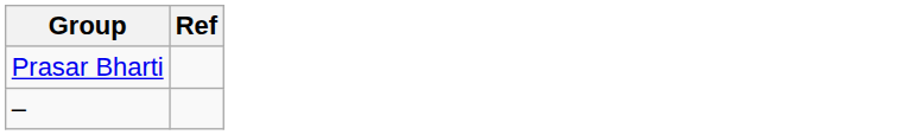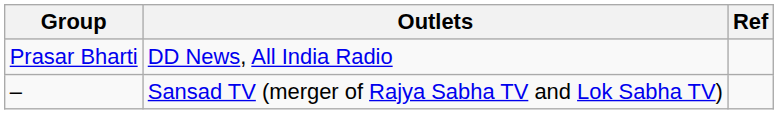 <table class="wikitable">
 <tr>
 <th>Group</th>
+<th>Outlets</th>
 <th>Ref</th>
 </tr>
 <tr>
 <td><a href='#'>Prasar Bharti</a></td>
+<td><a href='#'>DD News</a>, <a href='#'>All India Radio</a></td>
 <td></td>
 </tr>
 <tr>
 <td>–</td>
+<td><a href='#'>Sansad TV</a> (merger of <a href='#'>Rajya Sabha TV</a> and <a href='#'>Lok Sabha TV</a>)</td>
 <td></td>
 </tr>
 </table>
